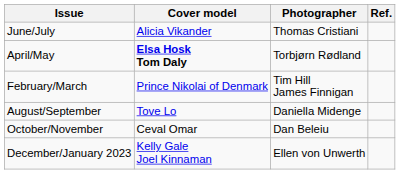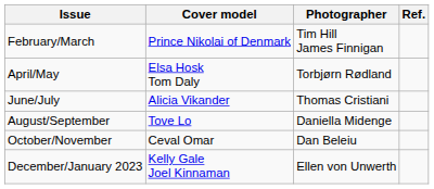 <table class="sortable wikitable">
 <tr>
 <th>Issue</th>
 <th>Cover model</th>
 <th>Photographer</th>
 <th>Ref.</th>
 </tr>
 <tr>
-<td>June/July</td>
-<td><a href='#'>Alicia Vikander</a></td>
-<td>Thomas Cristiani</td>
+<td>February/March</td>
+<td><a href='#'>Prince Nikolai of Denmark</a></td>
+<td>Tim Hill<br>James Finnigan</td>
 <td></td>
 </tr>
 <tr>
 <td>April/May</td>
-<td><strong><a href='#'>Elsa Hosk</a><br>Tom Daly</strong></td>
+<td><a href='#'>Elsa Hosk</a><br>Tom Daly</td>
 <td>Torbjørn Rødland</td>
 <td></td>
 </tr>
 <tr>
-<td>February/March</td>
-<td><a href='#'>Prince Nikolai of Denmark</a></td>
-<td>Tim Hill<br>James Finnigan</td>
+<td>June/July</td>
+<td><a href='#'>Alicia Vikander</a></td>
+<td>Thomas Cristiani</td>
 <td></td>
 </tr>
 <tr>
 <td>August/September</td>
 <td><a href='#'>Tove Lo</a></td>
 <td>Daniella Midenge</td>
 <td></td>
 </tr>
 <tr>
 <td>October/November</td>
 <td>Ceval Omar</td>
 <td>Dan Beleiu</td>
 <td></td>
 </tr>
 <tr>
 <td>December/January 2023</td>
 <td><a href='#'>Kelly Gale</a><br><a href='#'>Joel Kinnaman</a></td>
 <td>Ellen von Unwerth</td>
 <td></td>
 </tr>
 </table>
